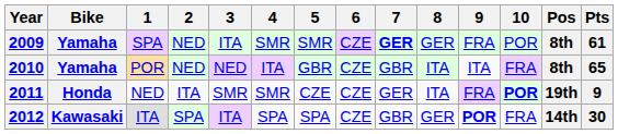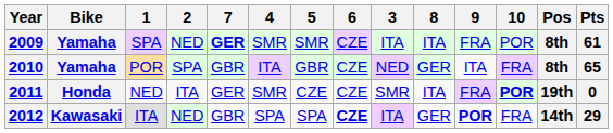 <table class="wikitable" style="text-align:center; font-size:90%">
 <tr>
 <th>Year</th>
 <th>Bike</th>
 <th>1</th>
 <th>2</th>
-<th>3</th>
+<th>7</th>
 <th>4</th>
 <th>5</th>
 <th>6</th>
-<th>7</th>
+<th>3</th>
 <th>8</th>
 <th>9</th>
 <th>10</th>
 <th>Pos</th>
 <th>Pts</th>
 </tr>
 <tr>
 <th><a href='#'>2009</a></th>
 <th><a href='#'>Yamaha</a></th>
 <td style="background:#efcfff;"><a href='#'>SPA</a><br></td>
 <td style="background:#DFFFDF;"><a href='#'>NED</a><br></td>
-<td style="background:#DFFFDF;"><a href='#'>ITA</a><br></td>
+<td style="background:#DFFFDF;"><strong> <a href='#'>GER</a></strong><br></td>
 <td style="background:#DFFFDF;"><a href='#'>SMR</a><br></td>
 <td style="background:#DFFFDF;"><a href='#'>SMR</a><br></td>
 <td style="background:#efcfff;"><a href='#'>CZE</a><br></td>
-<td style="background:#DFFFDF;"><strong> <a href='#'>GER</a></strong><br></td>
-<td style="background:#DFFFDF;"><a href='#'>GER</a><br></td>
+<td style="background:#DFFFDF;"><a href='#'>ITA</a><br></td>
+<td style="background:#DFFFDF;"><a href='#'>ITA</a><br></td>
 <td style="background:#DFFFDF;"><a href='#'>FRA</a><br></td>
 <td style="background:#DFFFDF;"><a href='#'>POR</a><br></td>
 <th>8th</th>
 <th>61</th>
 </tr>
 <tr>
 <th><a href='#'>2010</a></th>
 <th><a href='#'>Yamaha</a></th>
 <td style="background:#ffdf9f;"><a href='#'>POR</a><br></td>
-<td style="background:#DFFFDF;"><a href='#'>NED</a><br></td>
-<td style="background:#EFCFFF;"><a href='#'>NED</a><br></td>
+<td style="background:#DFFFDF;"><a href='#'>SPA</a><br></td>
+<td style="background:#DFFFDF;"><a href='#'>GBR</a><br></td>
 <td style="background:#EFCFFF;"><a href='#'>ITA</a><br></td>
 <td style="background:#DFFFDF;"><a href='#'>GBR</a><br></td>
 <td style="background:#DFFFDF;"><a href='#'>CZE</a><br></td>
-<td style="background:#DFFFDF;"><a href='#'>GBR</a><br></td>
-<td style="background:#DFFFDF;"><a href='#'>ITA</a><br></td>
+<td style="background:#EFCFFF;"><a href='#'>NED</a><br></td>
+<td style="background:#DFFFDF;"><a href='#'>GER</a><br></td>
 <td><a href='#'>ITA</a></td>
 <td style="background:#EFCFFF;"><a href='#'>FRA</a><br></td>
 <th>8th</th>
 <th>65</th>
 </tr>
 <tr>
 <th><a href='#'>2011</a></th>
 <th><a href='#'>Honda</a></th>
 <td><a href='#'>NED</a></td>
 <td><a href='#'>ITA</a></td>
-<td><a href='#'>SMR</a></td>
+<td><a href='#'>GER</a></td>
 <td><a href='#'>SMR</a></td>
 <td><a href='#'>CZE</a></td>
 <td><a href='#'>CZE</a></td>
-<td><a href='#'>GER</a></td>
+<td><a href='#'>SMR</a></td>
 <td><a href='#'>ITA</a></td>
 <td style="background:#EFCFFF;"><a href='#'>FRA</a><br></td>
 <td style="background:#DFFFDF;"><strong><a href='#'>POR</a><br></strong></td>
 <th>19th</th>
-<th>9</th>
+<th>0</th>
 </tr>
 <tr>
 <th><a href='#'>2012</a></th>
 <th><a href='#'>Kawasaki</a></th>
 <td style="background:#dfdfdf;"><a href='#'>ITA</a><br></td>
-<td style="background:#DFFFDF;"><a href='#'>SPA</a><br></td>
-<td style="background:#EFCFFF;"><a href='#'>ITA</a><br></td>
+<td style="background:#DFFFDF;"><a href='#'>NED</a><br></td>
+<td><a href='#'>GBR</a></td>
 <td><a href='#'>SPA</a></td>
 <td><a href='#'>SPA</a></td>
-<td><a href='#'>CZE</a></td>
-<td><a href='#'>GBR</a></td>
+<td><strong><a href='#'>CZE</a></strong></td>
+<td style="background:#EFCFFF;"><a href='#'>ITA</a><br></td>
 <td><a href='#'>GER</a></td>
 <td><strong><a href='#'>POR</a></strong></td>
 <td><a href='#'>FRA</a></td>
 <th>14th</th>
-<th>30</th>
+<th>29</th>
 </tr>
 </table>
